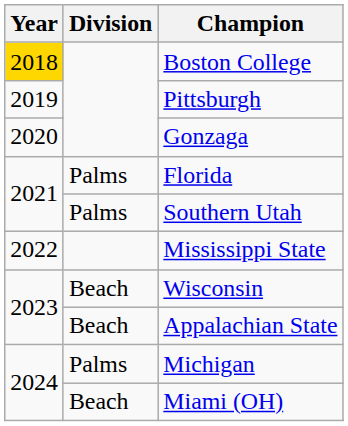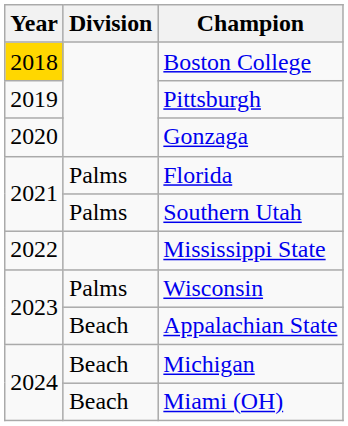 <table class="wikitable">
 <tr>
 <th>Year</th>
 <th>Division</th>
 <th>Champion</th>
 </tr>
 <tr>
 <td style="background: gold;">2018</td>
 <td rowspan=3></td>
 <td><a href='#'>Boston College</a></td>
 </tr>
 <tr>
 <td>2019</td>
 <td><a href='#'>Pittsburgh</a></td>
 </tr>
 <tr>
 <td>2020</td>
 <td><a href='#'>Gonzaga</a></td>
 </tr>
 <tr>
 <td rowspan="2">2021</td>
 <td>Palms</td>
 <td><a href='#'>Florida</a></td>
 </tr>
 <tr>
 <td>Palms</td>
 <td><a href='#'>Southern Utah</a></td>
 </tr>
 <tr>
 <td>2022</td>
 <td></td>
 <td><a href='#'>Mississippi State</a></td>
 </tr>
 <tr>
 <td rowspan="2">2023</td>
-<td>Beach</td>
+<td>Palms</td>
 <td><a href='#'>Wisconsin</a></td>
 </tr>
 <tr>
 <td>Beach</td>
 <td><a href='#'>Appalachian State</a></td>
 </tr>
 <tr>
 <td rowspan="2">2024</td>
-<td>Palms</td>
+<td>Beach</td>
 <td><a href='#'>Michigan</a></td>
 </tr>
 <tr>
 <td>Beach</td>
 <td><a href='#'>Miami (OH)</a></td>
 </tr>
 </table>
